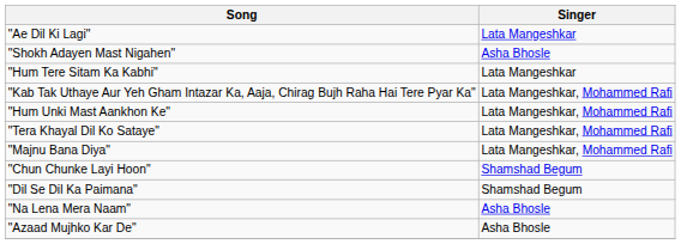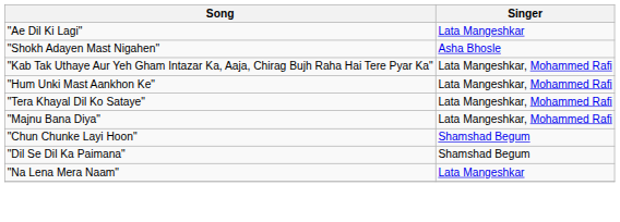 <table class="wikitable">
 <tr>
 <th>Song</th>
 <th>Singer</th>
 </tr>
 <tr>
 <td>"Ae Dil Ki Lagi"</td>
 <td><a href='#'>Lata Mangeshkar</a></td>
 </tr>
 <tr>
 <td>"Shokh Adayen Mast Nigahen"</td>
 <td><a href='#'>Asha Bhosle</a></td>
-</tr>
-<tr>
-<td>"Hum Tere Sitam Ka Kabhi"</td>
-<td>Lata Mangeshkar</td>
 </tr>
 <tr>
 <td>"Kab Tak Uthaye Aur Yeh Gham Intazar Ka, Aaja, Chirag Bujh Raha Hai Tere Pyar Ka"</td>
 <td>Lata Mangeshkar, <a href='#'>Mohammed Rafi</a></td>
 </tr>
 <tr>
 <td>"Hum Unki Mast Aankhon Ke"</td>
 <td>Lata Mangeshkar, <a href='#'>Mohammed Rafi</a></td>
 </tr>
 <tr>
 <td>"Tera Khayal Dil Ko Sataye"</td>
 <td>Lata Mangeshkar, <a href='#'>Mohammed Rafi</a></td>
 </tr>
 <tr>
 <td>"Majnu Bana Diya"</td>
 <td>Lata Mangeshkar, <a href='#'>Mohammed Rafi</a></td>
 </tr>
 <tr>
 <td>"Chun Chunke Layi Hoon"</td>
 <td><a href='#'>Shamshad Begum</a></td>
 </tr>
 <tr>
 <td>"Dil Se Dil Ka Paimana"</td>
 <td>Shamshad Begum</td>
 </tr>
 <tr>
 <td>"Na Lena Mera Naam"</td>
-<td><a href='#'>Asha Bhosle</a></td>
-</tr>
-<tr>
-<td>"Azaad Mujhko Kar De"</td>
-<td>Asha Bhosle</td>
+<td><a href='#'>Lata Mangeshkar</a></td>
 </tr>
 <tr>
 </tr>
 </table>
